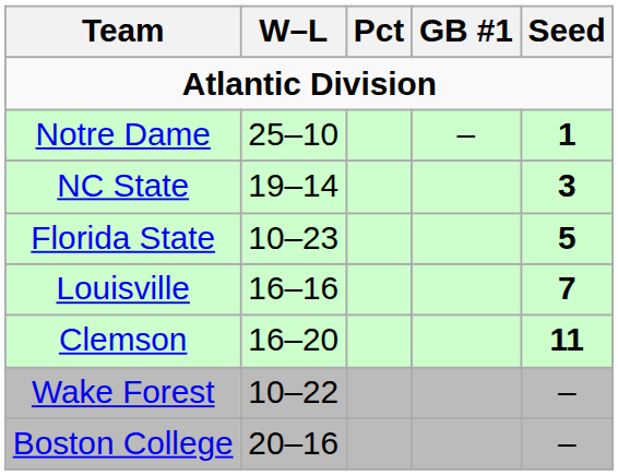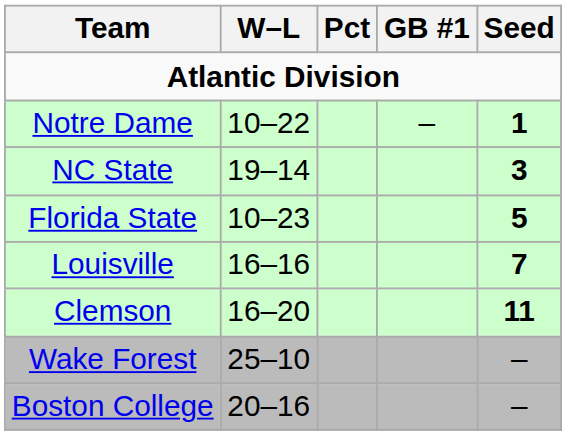 <table class="wikitable" style="float:left; margin-right:1em; text-align:center;">
 <tr>
 <th>Team</th>
 <th>W–L</th>
 <th>Pct</th>
 <th>GB #1</th>
 <th>Seed<br></th>
 </tr>
 <tr>
 <td colspan="7" align="center"><strong>Atlantic Division</strong></td>
 </tr>
 <tr bgcolor=ccffcc>
 <td><a href='#'>Notre Dame</a></td>
-<td>25–10</td>
+<td>10–22</td>
 <td></td>
 <td>–</td>
 <td><strong>1</strong></td>
 </tr>
 <tr bgcolor=ccffcc>
 <td><a href='#'>NC State</a></td>
 <td>19–14</td>
 <td></td>
 <td></td>
 <td><strong>3</strong></td>
 </tr>
 <tr bgcolor=ccffcc>
 <td><a href='#'>Florida State</a></td>
 <td>10–23</td>
 <td></td>
 <td></td>
 <td><strong>5</strong></td>
 </tr>
 <tr bgcolor=ccffcc>
 <td><a href='#'>Louisville</a></td>
 <td>16–16</td>
 <td></td>
 <td></td>
 <td><strong>7</strong></td>
 </tr>
 <tr bgcolor=ccffcc>
 <td><a href='#'>Clemson</a></td>
 <td>16–20</td>
 <td></td>
 <td></td>
 <td><strong>11</strong></td>
 </tr>
 <tr bgcolor=bbbbbb>
 <td><a href='#'>Wake Forest</a></td>
-<td>10–22</td>
+<td>25–10</td>
 <td></td>
 <td></td>
 <td>–</td>
 </tr>
 <tr bgcolor=bbbbbb>
 <td><a href='#'>Boston College</a></td>
 <td>20–16</td>
 <td></td>
 <td></td>
 <td>–</td>
 </tr>
 </table>
